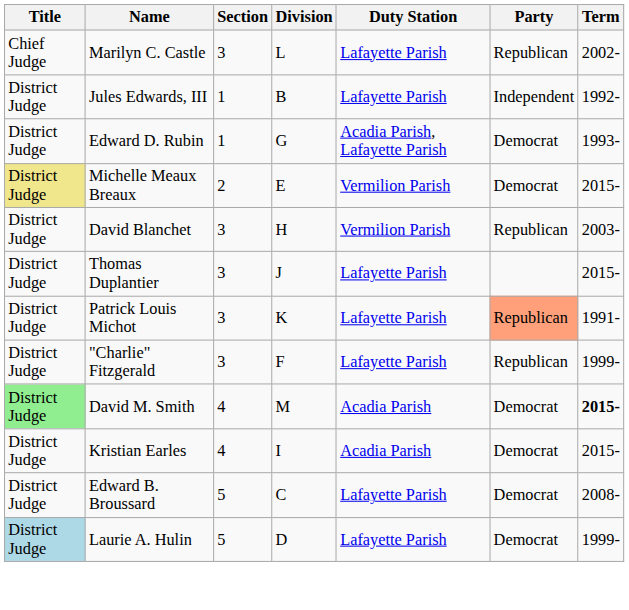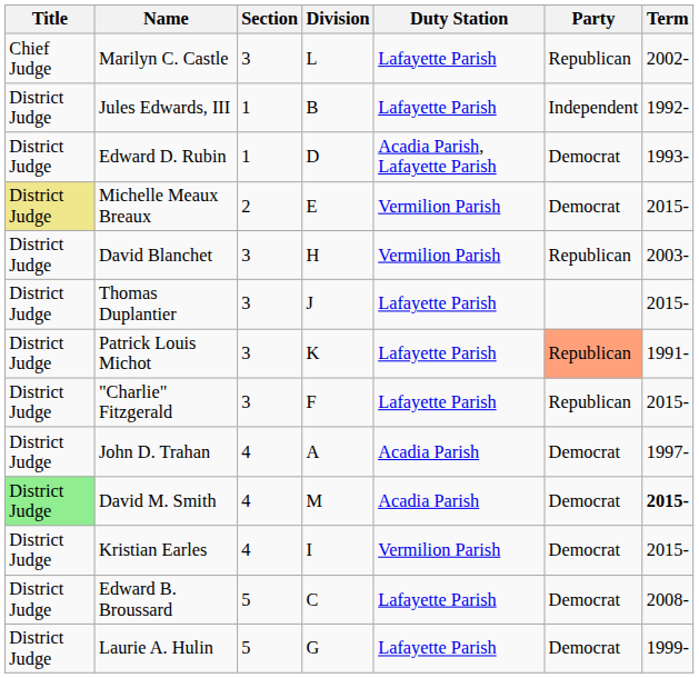 <table class = "wikitable">
 <tr>
 <th>Title</th>
 <th>Name</th>
 <th>Section</th>
 <th>Division</th>
 <th>Duty Station</th>
 <th>Party</th>
 <th>Term</th>
 </tr>
 <tr>
 <td>Chief Judge</td>
 <td>Marilyn C. Castle</td>
 <td>3</td>
 <td>L</td>
 <td><a href='#'>Lafayette Parish</a></td>
 <td>Republican</td>
 <td>2002-</td>
 </tr>
 <tr>
 <td>District Judge</td>
 <td>Jules Edwards, III</td>
 <td>1</td>
 <td>B</td>
 <td><a href='#'>Lafayette Parish</a></td>
 <td>Independent</td>
 <td>1992-</td>
 </tr>
 <tr>
 <td>District Judge</td>
 <td>Edward D. Rubin</td>
 <td>1</td>
-<td>G</td>
+<td>D</td>
 <td><a href='#'>Acadia Parish</a>, <a href='#'>Lafayette Parish</a></td>
 <td>Democrat</td>
 <td>1993-</td>
 </tr>
 <tr>
 <td style="background: khaki;">District Judge</td>
 <td>Michelle Meaux Breaux</td>
 <td>2</td>
 <td>E</td>
 <td><a href='#'>Vermilion Parish</a></td>
 <td>Democrat</td>
 <td>2015-</td>
 </tr>
 <tr>
 <td>District Judge</td>
 <td>David Blanchet</td>
 <td>3</td>
 <td>H</td>
 <td><a href='#'>Vermilion Parish</a></td>
 <td>Republican</td>
 <td>2003-</td>
 </tr>
 <tr>
 <td>District Judge</td>
 <td>Thomas Duplantier</td>
 <td>3</td>
 <td>J</td>
 <td><a href='#'>Lafayette Parish</a></td>
 <td></td>
 <td>2015-</td>
 </tr>
 <tr>
 <td>District Judge</td>
 <td>Patrick Louis Michot</td>
 <td>3</td>
 <td>K</td>
 <td><a href='#'>Lafayette Parish</a></td>
 <td style="background: lightsalmon;">Republican</td>
 <td>1991-</td>
 </tr>
 <tr>
 <td>District Judge</td>
 <td>"Charlie" Fitzgerald</td>
 <td>3</td>
 <td>F</td>
 <td><a href='#'>Lafayette Parish</a></td>
 <td>Republican</td>
-<td>1999-</td>
+<td>2015-</td>
+</tr>
+<tr>
+<td>District Judge</td>
+<td>John D. Trahan</td>
+<td>4</td>
+<td>A</td>
+<td><a href='#'>Acadia Parish</a></td>
+<td>Democrat</td>
+<td>1997-</td>
 </tr>
 <tr>
 <td style="background: lightgreen;">District Judge</td>
 <td>David M. Smith</td>
 <td>4</td>
 <td>M</td>
 <td><a href='#'>Acadia Parish</a></td>
 <td>Democrat</td>
 <td><strong>2015-</strong></td>
 </tr>
 <tr>
 <td>District Judge</td>
 <td>Kristian Earles</td>
 <td>4</td>
 <td>I</td>
-<td><a href='#'>Acadia Parish</a></td>
+<td><a href='#'>Vermilion Parish</a></td>
 <td>Democrat</td>
 <td>2015-</td>
 </tr>
 <tr>
 <td>District Judge</td>
 <td>Edward B. Broussard</td>
 <td>5</td>
 <td>C</td>
 <td><a href='#'>Lafayette Parish</a></td>
 <td>Democrat</td>
 <td>2008-</td>
 </tr>
 <tr>
-<td style="background: lightblue;">District Judge</td>
+<td>District Judge</td>
 <td>Laurie A. Hulin</td>
 <td>5</td>
-<td>D</td>
+<td>G</td>
 <td><a href='#'>Lafayette Parish</a></td>
 <td>Democrat</td>
 <td>1999-</td>
 </tr>
 </table>
